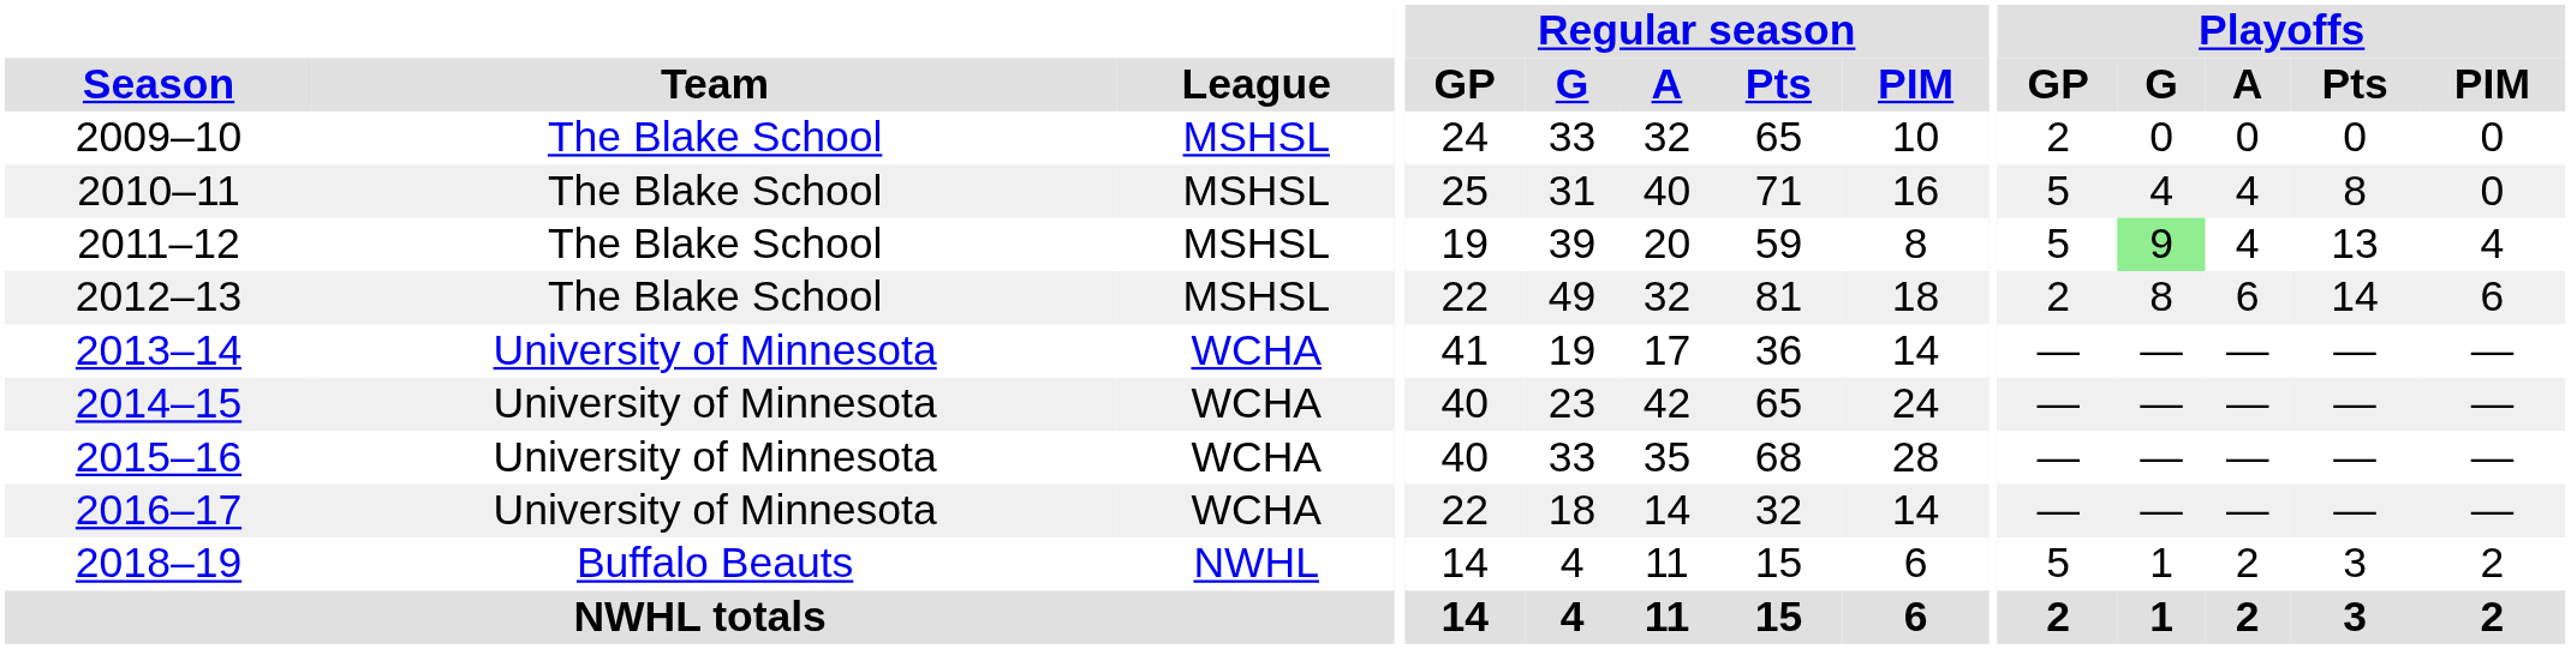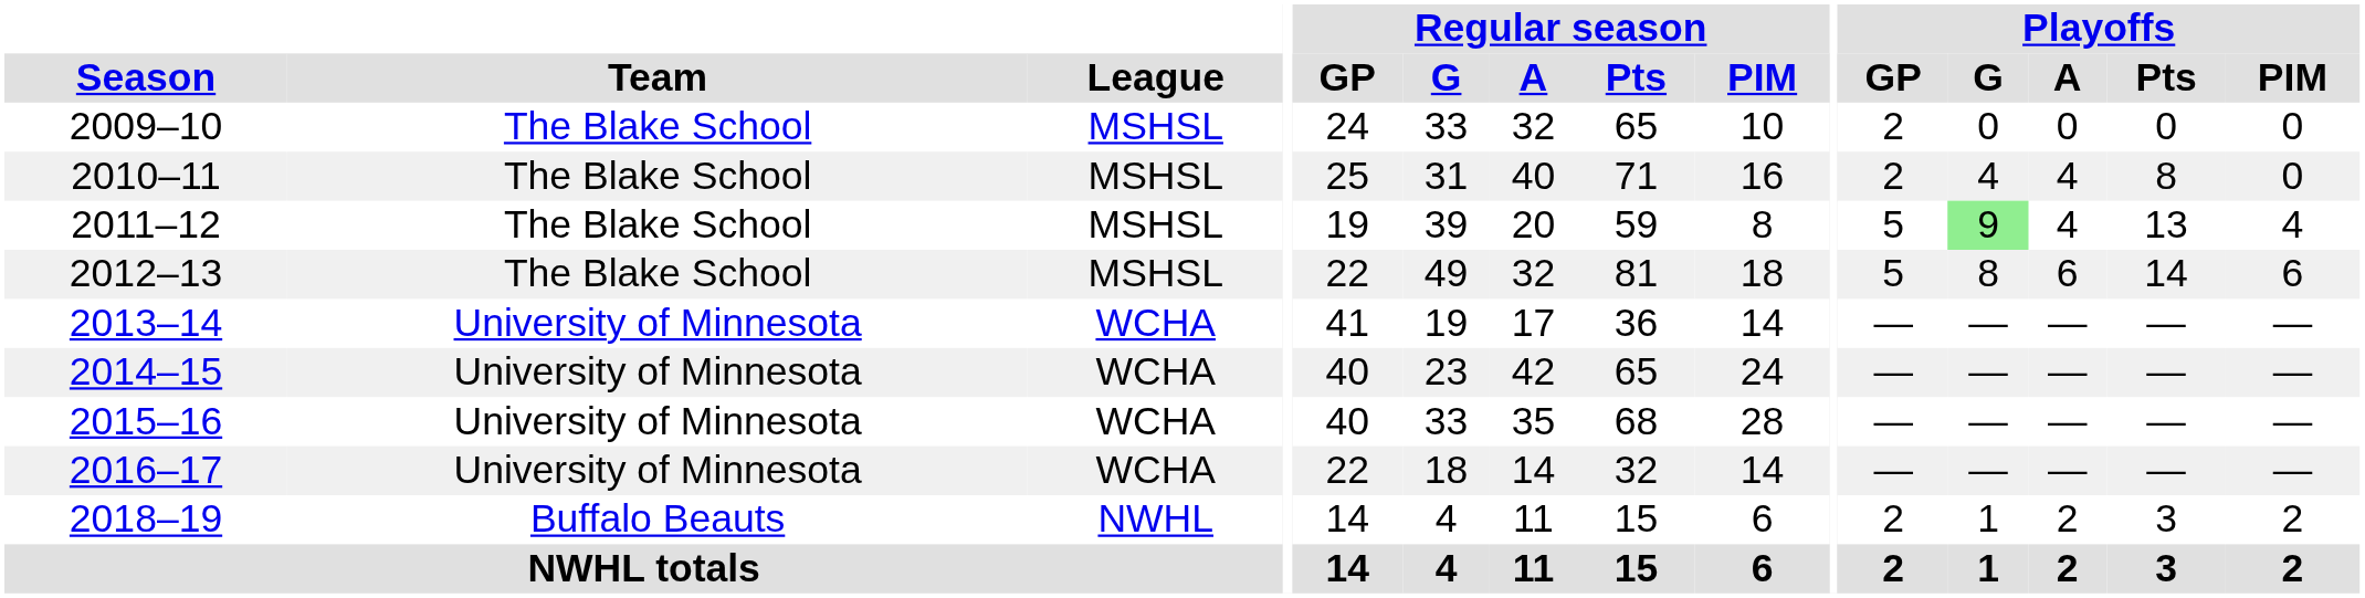 <table border="0" cellpadding="1" cellspacing="0" style="text-align:center; width:60em">
 <tr bgcolor="#e0e0e0">
 <th colspan="3" bgcolor="#ffffff"></th>
 <th rowspan="92" bgcolor="#ffffff"></th>
 <th colspan="5"><a href='#'>Regular season</a></th>
 <th rowspan="92" bgcolor="#ffffff"></th>
 <th colspan="5"><a href='#'>Playoffs</a></th>
 </tr>
 <tr bgcolor="#e0e0e0">
 <th><a href='#'>Season</a></th>
 <th>Team</th>
 <th>League</th>
 <th>GP</th>
 <th><a href='#'>G</a></th>
 <th><a href='#'>A</a></th>
 <th><a href='#'>Pts</a></th>
 <th><a href='#'>PIM</a></th>
 <th>GP</th>
 <th>G</th>
 <th>A</th>
 <th>Pts</th>
 <th>PIM</th>
 </tr>
 <tr>
 <td>2009–10</td>
 <td><a href='#'>The Blake School</a></td>
 <td><a href='#'>MSHSL</a></td>
 <td>24</td>
 <td>33</td>
 <td>32</td>
 <td>65</td>
 <td>10</td>
 <td>2</td>
 <td>0</td>
 <td>0</td>
 <td>0</td>
 <td>0</td>
 </tr>
 <tr bgcolor="#f0f0f0">
 <td>2010–11</td>
 <td>The Blake School</td>
 <td>MSHSL</td>
 <td>25</td>
 <td>31</td>
 <td>40</td>
 <td>71</td>
 <td>16</td>
-<td>5</td>
+<td>2</td>
 <td>4</td>
 <td>4</td>
 <td>8</td>
 <td>0</td>
 </tr>
 <tr>
 <td>2011–12</td>
 <td>The Blake School</td>
 <td>MSHSL</td>
 <td>19</td>
 <td>39</td>
 <td>20</td>
 <td>59</td>
 <td>8</td>
 <td>5</td>
 <td style="background: lightgreen;">9</td>
 <td>4</td>
 <td>13</td>
 <td>4</td>
 </tr>
 <tr bgcolor="#f0f0f0">
 <td>2012–13</td>
 <td>The Blake School</td>
 <td>MSHSL</td>
 <td>22</td>
 <td>49</td>
 <td>32</td>
 <td>81</td>
 <td>18</td>
-<td>2</td>
+<td>5</td>
 <td>8</td>
 <td>6</td>
 <td>14</td>
 <td>6</td>
 </tr>
 <tr>
 <td><a href='#'>2013–14</a></td>
 <td><a href='#'>University of Minnesota</a></td>
 <td><a href='#'>WCHA</a></td>
 <td>41</td>
 <td>19</td>
 <td>17</td>
 <td>36</td>
 <td>14</td>
 <td>—</td>
 <td>—</td>
 <td>—</td>
 <td>—</td>
 <td>—</td>
 </tr>
 <tr bgcolor="#f0f0f0">
 <td><a href='#'>2014–15</a></td>
 <td>University of Minnesota</td>
 <td>WCHA</td>
 <td>40</td>
 <td>23</td>
 <td>42</td>
 <td>65</td>
 <td>24</td>
 <td>—</td>
 <td>—</td>
 <td>—</td>
 <td>—</td>
 <td>—</td>
 </tr>
 <tr>
 <td><a href='#'>2015–16</a></td>
 <td>University of Minnesota</td>
 <td>WCHA</td>
 <td>40</td>
 <td>33</td>
 <td>35</td>
 <td>68</td>
 <td>28</td>
 <td>—</td>
 <td>—</td>
 <td>—</td>
 <td>—</td>
 <td>—</td>
 </tr>
 <tr bgcolor="#f0f0f0">
 <td><a href='#'>2016–17</a></td>
 <td>University of Minnesota</td>
 <td>WCHA</td>
 <td>22</td>
 <td>18</td>
 <td>14</td>
 <td>32</td>
 <td>14</td>
 <td>—</td>
 <td>—</td>
 <td>—</td>
 <td>—</td>
 <td>—</td>
 </tr>
 <tr>
 <td><a href='#'>2018–19</a></td>
 <td><a href='#'>Buffalo Beauts</a></td>
 <td><a href='#'>NWHL</a></td>
 <td>14</td>
 <td>4</td>
 <td>11</td>
 <td>15</td>
 <td>6</td>
-<td>5</td>
+<td>2</td>
 <td>1</td>
 <td>2</td>
 <td>3</td>
 <td>2</td>
 </tr>
 <tr bgcolor="#e0e0e0">
 <th colspan="3">NWHL totals</th>
 <th>14</th>
 <th>4</th>
 <th>11</th>
 <th>15</th>
 <th>6</th>
 <th>2</th>
 <th>1</th>
 <th>2</th>
 <th>3</th>
 <th>2</th>
 </tr>
 </table>
